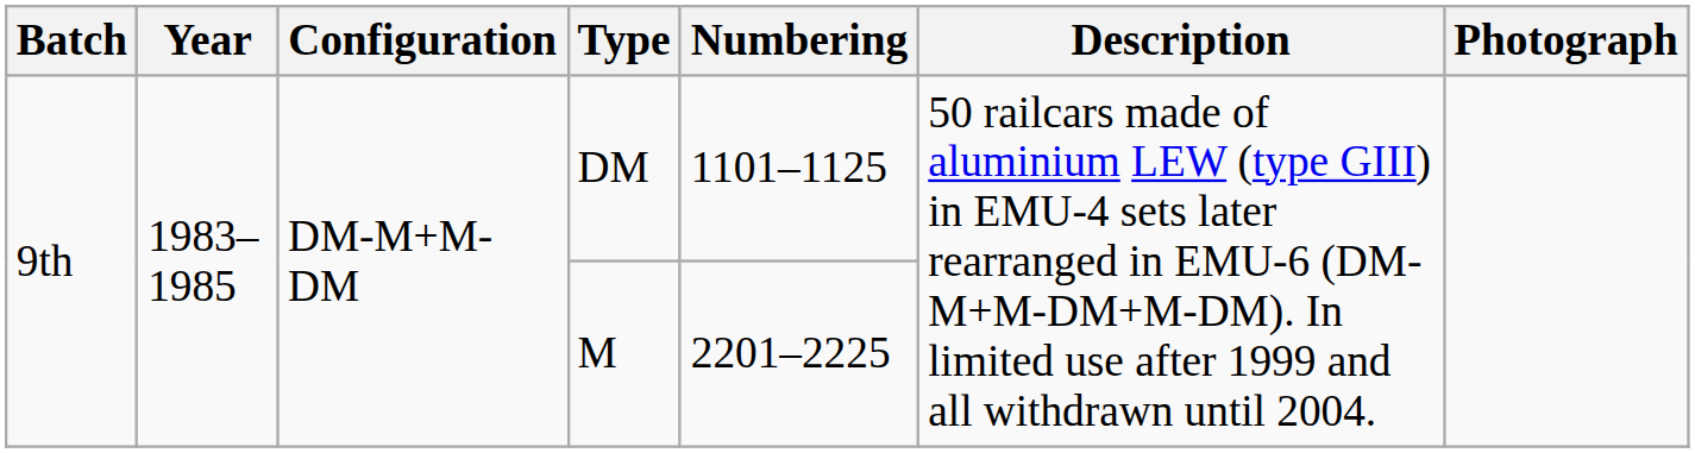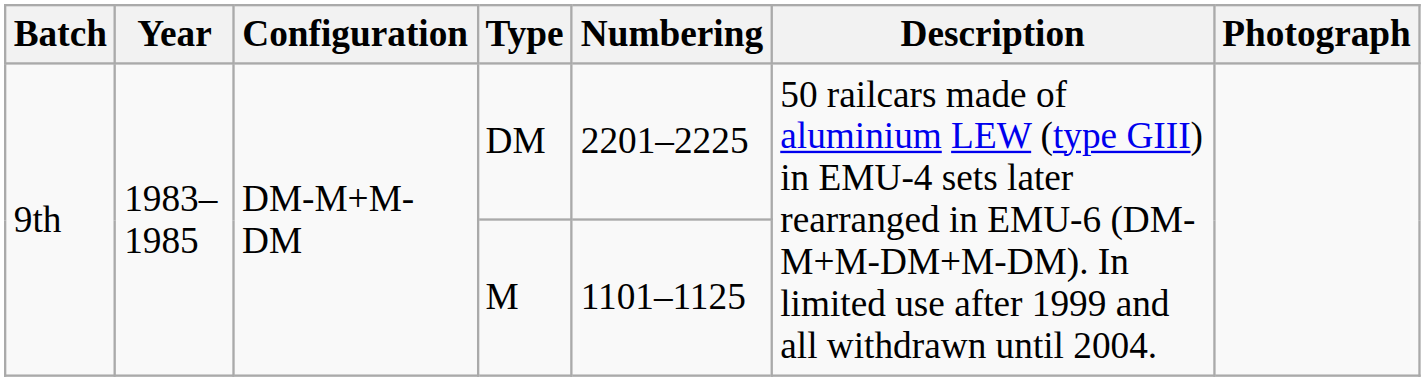 <table class="wikitable">
 <tr>
 <th>Batch</th>
 <th>Year</th>
 <th>Configuration</th>
 <th>Type</th>
 <th>Numbering</th>
 <th>Description</th>
 <th>Photograph</th>
 </tr>
 <tr>
 <td rowspan="2">9th</td>
 <td rowspan="2">1983–1985</td>
 <td rowspan="2">DM-M+M-DM</td>
 <td>DM</td>
-<td>1101–1125</td>
+<td>2201–2225</td>
 <td rowspan="2">50 railcars made of <a href='#'>aluminium</a> <a href='#'>LEW</a> (<a href='#'>type GIII</a>) in EMU-4 sets later rearranged in EMU-6 (DM-M+M-DM+M-DM). In limited use after 1999 and all withdrawn until 2004.</td>
 <td rowspan="2"></td>
 </tr>
 <tr>
 <td>M</td>
-<td>2201–2225</td>
+<td>1101–1125</td>
 </tr>
 </table>
